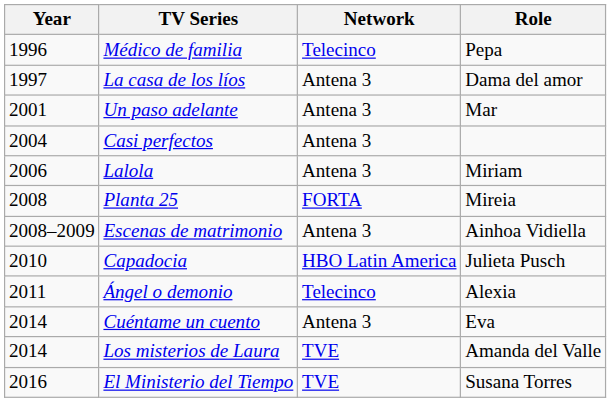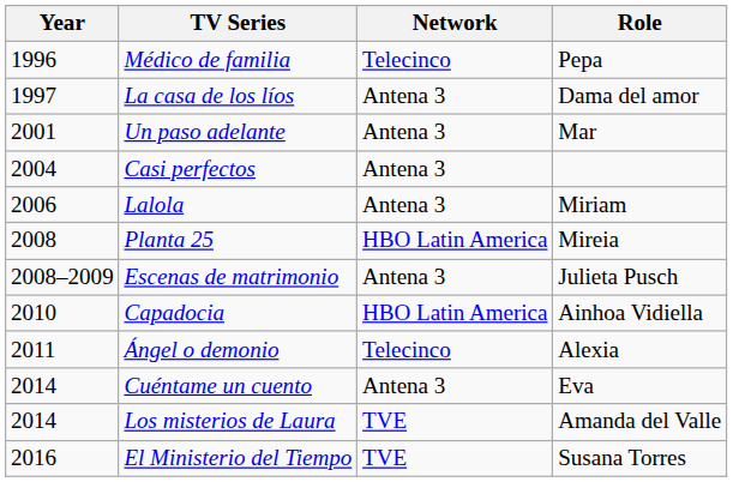 <table class="wikitable sortable">
 <tr>
 <th>Year</th>
 <th>TV Series</th>
 <th>Network</th>
 <th>Role</th>
 </tr>
 <tr>
 <td>1996</td>
 <td><em><a href='#'>Médico de familia</a></em></td>
 <td><a href='#'>Telecinco</a></td>
 <td>Pepa</td>
 </tr>
 <tr>
 <td>1997</td>
 <td><em><a href='#'>La casa de los líos</a></em></td>
 <td>Antena 3</td>
 <td>Dama del amor</td>
 </tr>
 <tr>
 <td>2001</td>
 <td><em><a href='#'>Un paso adelante</a></em></td>
 <td>Antena 3</td>
 <td>Mar</td>
 </tr>
 <tr>
 <td>2004</td>
 <td><em><a href='#'>Casi perfectos</a></em></td>
 <td>Antena 3</td>
 <td></td>
 </tr>
 <tr>
 <td>2006</td>
 <td><em><a href='#'>Lalola</a></em></td>
 <td>Antena 3</td>
 <td>Miriam</td>
 </tr>
 <tr>
 <td>2008</td>
 <td><em><a href='#'>Planta 25</a></em></td>
-<td><a href='#'>FORTA</a></td>
+<td><a href='#'>HBO Latin America</a></td>
 <td>Mireia</td>
 </tr>
 <tr>
 <td>2008–2009</td>
 <td><em><a href='#'>Escenas de matrimonio</a></em></td>
 <td>Antena 3</td>
-<td>Ainhoa Vidiella</td>
+<td>Julieta Pusch</td>
 </tr>
 <tr>
 <td>2010</td>
 <td><em><a href='#'>Capadocia</a></em></td>
 <td><a href='#'>HBO Latin America</a></td>
-<td>Julieta Pusch</td>
+<td>Ainhoa Vidiella</td>
 </tr>
 <tr>
 <td>2011</td>
 <td><em><a href='#'>Ángel o demonio</a></em></td>
 <td><a href='#'>Telecinco</a></td>
 <td>Alexia</td>
 </tr>
 <tr>
 <td>2014</td>
 <td><a href='#'><em>Cuéntame un cuento</em></a></td>
 <td>Antena 3</td>
 <td>Eva</td>
 </tr>
 <tr>
 <td>2014</td>
 <td><em><a href='#'>Los misterios de Laura</a></em></td>
 <td><a href='#'>TVE</a></td>
 <td>Amanda del Valle</td>
 </tr>
 <tr>
 <td>2016</td>
 <td><em><a href='#'>El Ministerio del Tiempo</a></em></td>
 <td><a href='#'>TVE</a></td>
 <td>Susana Torres</td>
 </tr>
 </table>
